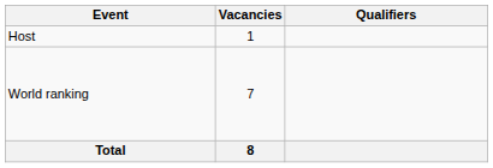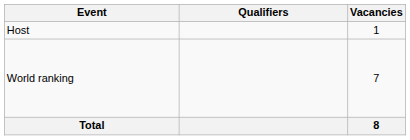 <table class="wikitable" style="text-align:left; font-size:100%">
 <tr>
 <th width=250>Event</th>
+<th width=240>Qualifiers</th>
 <th width=50>Vacancies</th>
-<th width=240>Qualifiers</th>
 </tr>
 <tr>
 <td>Host</td>
+<td></td>
 <td align=center>1</td>
-<td></td>
 </tr>
 <tr>
 <td>World ranking</td>
+<td><br><br><br><br><br><br></td>
 <td align=center>7</td>
-<td><br><br><br><br><br><br></td>
 </tr>
 <tr>
 <th>Total</th>
+<th></th>
 <th>8</th>
-<th></th>
 </tr>
 </table>
